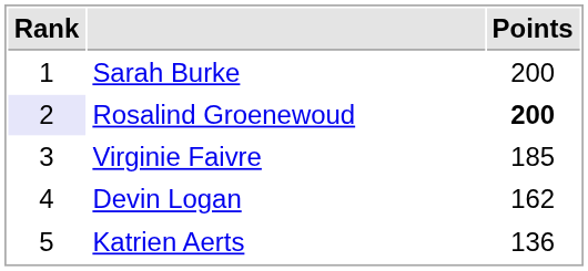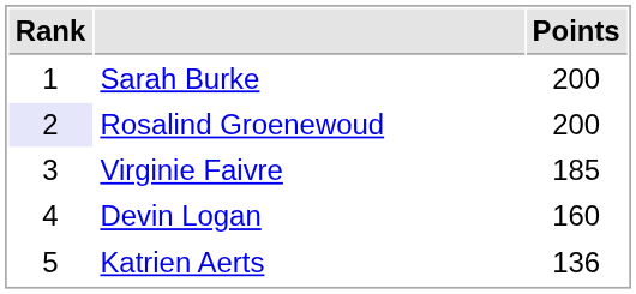 <table cellspacing="1" cellpadding="3" style="border:1px solid #AAAAAA;font-size:86%">
 <tr bgcolor="#E4E4E4">
 <th style="border-bottom:1px solid #AAAAAA" width=10>Rank</th>
 <th style="border-bottom:1px solid #AAAAAA" width=200></th>
 <th style="border-bottom:1px solid #AAAAAA" width=20>Points</th>
 </tr>
 <tr>
 <td align="center">1</td>
 <td> <a href='#'>Sarah Burke</a></td>
 <td align=center>200</td>
 </tr>
 <tr>
 <td align="center" style="background: lavender;">2</td>
 <td> <a href='#'>Rosalind Groenewoud</a></td>
-<td align=center><strong>200</strong></td>
+<td align=center>200</td>
 </tr>
 <tr>
 <td align="center">3</td>
 <td> <a href='#'>Virginie Faivre</a></td>
 <td align=center>185</td>
 </tr>
 <tr>
 <td align="center">4</td>
 <td> <a href='#'>Devin Logan</a></td>
-<td align=center>162</td>
+<td align=center>160</td>
 </tr>
 <tr>
 <td align="center">5</td>
 <td> <a href='#'>Katrien Aerts</a></td>
 <td align=center>136</td>
 </tr>
 </table>
